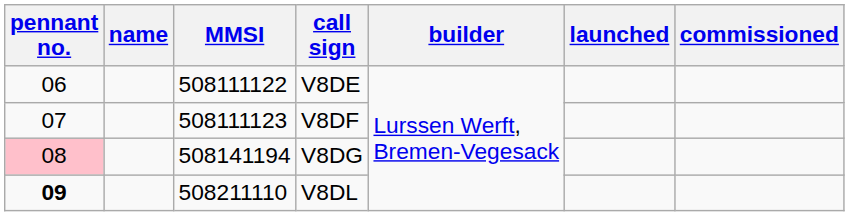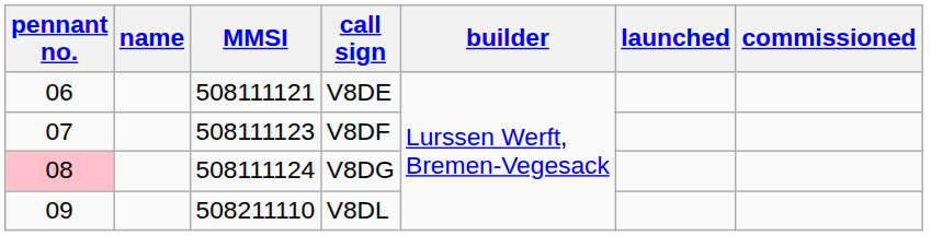 <table class="wikitable sortable">
 <tr>
 <th align=center><a href='#'>pennant<br>no.</a></th>
 <th><a href='#'>name</a></th>
 <th><a href='#'>MMSI</a></th>
 <th><a href='#'>call<br>sign</a></th>
 <th><a href='#'>builder</a></th>
 <th><a href='#'>launched</a></th>
 <th><a href='#'>commissioned</a></th>
 </tr>
 <tr>
 <td align=center>06</td>
 <td></td>
-<td>508111122</td>
+<td>508111121</td>
 <td>V8DE</td>
 <td rowspan="4"><a href='#'>Lurssen Werft</a>,<br><a href='#'>Bremen-Vegesack</a></td>
 <td></td>
 <td></td>
 </tr>
 <tr>
 <td align=center>07</td>
 <td></td>
 <td>508111123</td>
 <td>V8DF</td>
 <td></td>
 <td></td>
 </tr>
 <tr>
 <td align=center style="background: pink;">08</td>
 <td></td>
-<td>508141194</td>
+<td>508111124</td>
 <td>V8DG</td>
 <td></td>
 <td></td>
 </tr>
 <tr>
-<td align=center><strong>09</strong></td>
+<td align=center>09</td>
 <td></td>
 <td>508211110</td>
 <td>V8DL</td>
 <td></td>
 <td></td>
 </tr>
 </table>
